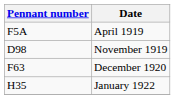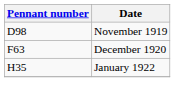 <table class="wikitable" style="text-align:left">
 <tr>
 <th scope="col"><a href='#'>Pennant number</a></th>
 <th>Date</th>
-</tr>
-<tr>
-<td scope="row">F5A</td>
-<td>April 1919</td>
 </tr>
 <tr>
 <td scope="row">D98</td>
 <td>November 1919</td>
 </tr>
 <tr>
 <td scope="row">F63</td>
 <td>December 1920</td>
 </tr>
 <tr>
 <td scope="row">H35</td>
 <td>January 1922</td>
 </tr>
 <tr>
 </tr>
 </table>
